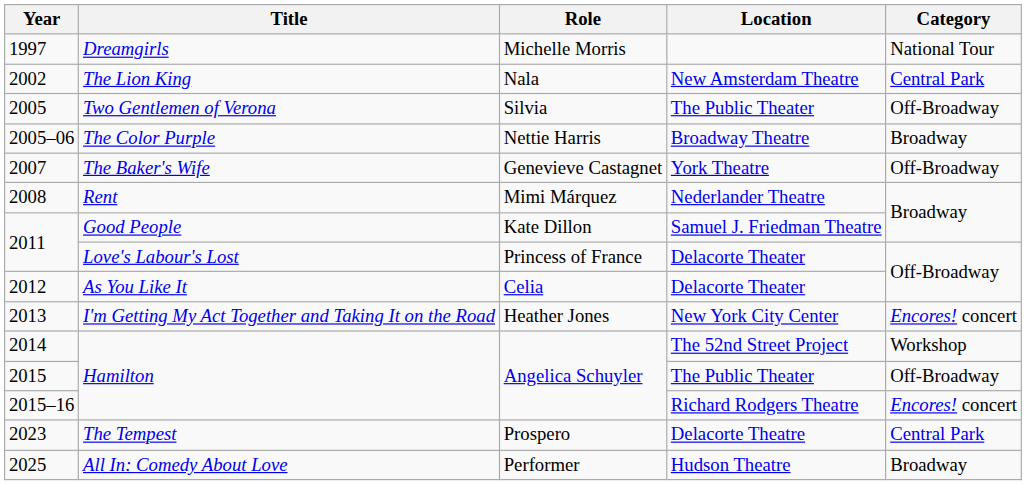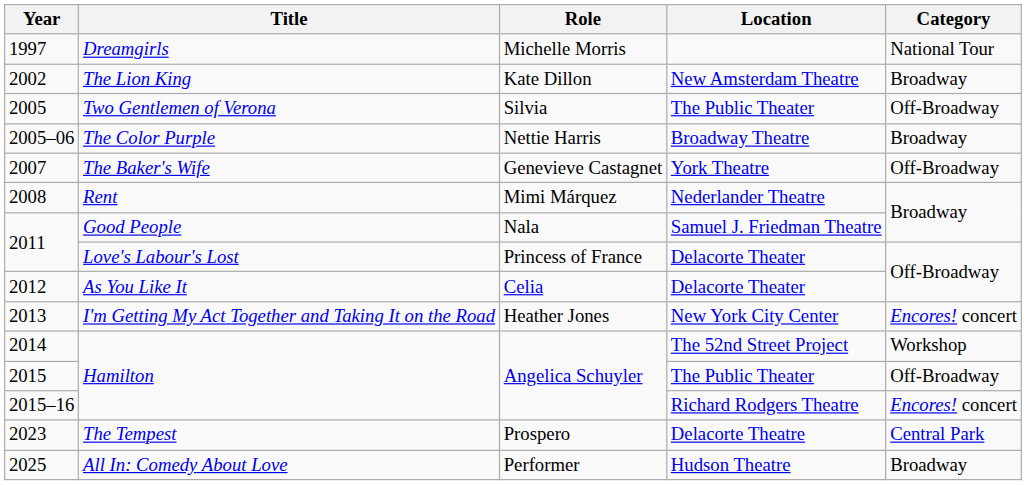 <table class="wikitable">
 <tr>
 <th>Year</th>
 <th>Title</th>
 <th>Role</th>
 <th>Location</th>
 <th>Category</th>
 </tr>
 <tr>
 <td>1997</td>
 <td><em><a href='#'>Dreamgirls</a></em></td>
 <td>Michelle Morris</td>
 <td></td>
 <td>National Tour</td>
 </tr>
 <tr>
 <td>2002</td>
 <td><em><a href='#'>The Lion King</a></em></td>
-<td>Nala</td>
+<td>Kate Dillon</td>
 <td><a href='#'>New Amsterdam Theatre</a></td>
-<td><a href='#'>Central Park</a></td>
+<td>Broadway</td>
 </tr>
 <tr>
 <td>2005</td>
 <td><em><a href='#'>Two Gentlemen of Verona</a></em></td>
 <td>Silvia</td>
 <td><a href='#'>The Public Theater</a></td>
 <td>Off-Broadway</td>
 </tr>
 <tr>
 <td>2005–06</td>
 <td><em><a href='#'>The Color Purple</a></em></td>
 <td>Nettie Harris</td>
 <td><a href='#'>Broadway Theatre</a></td>
 <td>Broadway</td>
 </tr>
 <tr>
 <td>2007</td>
 <td><em><a href='#'>The Baker's Wife</a></em></td>
 <td>Genevieve Castagnet</td>
 <td><a href='#'>York Theatre</a></td>
 <td>Off-Broadway</td>
 </tr>
 <tr>
 <td>2008</td>
 <td><em><a href='#'>Rent</a></em></td>
 <td>Mimi Márquez</td>
 <td><a href='#'>Nederlander Theatre</a></td>
 <td rowspan="2">Broadway</td>
 </tr>
 <tr>
 <td rowspan="2">2011</td>
 <td><em><a href='#'>Good People</a></em></td>
-<td>Kate Dillon</td>
+<td>Nala</td>
 <td><a href='#'>Samuel J. Friedman Theatre</a></td>
 </tr>
 <tr>
 <td><em><a href='#'>Love's Labour's Lost</a></em></td>
 <td>Princess of France</td>
 <td><a href='#'>Delacorte Theater</a></td>
 <td rowspan="2">Off-Broadway</td>
 </tr>
 <tr>
 <td>2012</td>
 <td><em><a href='#'>As You Like It</a></em></td>
 <td><a href='#'>Celia</a></td>
 <td><a href='#'>Delacorte Theater</a></td>
 </tr>
 <tr>
 <td>2013</td>
 <td><em><a href='#'>I'm Getting My Act Together and Taking It on the Road</a></em></td>
 <td>Heather Jones</td>
 <td><a href='#'>New York City Center</a></td>
 <td><em><a href='#'>Encores!</a></em> concert</td>
 </tr>
 <tr>
 <td>2014</td>
 <td rowspan="3"><em><a href='#'>Hamilton</a></em></td>
 <td rowspan="3"><a href='#'>Angelica Schuyler</a></td>
 <td><a href='#'>The 52nd Street Project</a></td>
 <td>Workshop</td>
 </tr>
 <tr>
 <td>2015</td>
 <td><a href='#'>The Public Theater</a></td>
 <td>Off-Broadway</td>
 </tr>
 <tr>
 <td>2015–16</td>
 <td><a href='#'>Richard Rodgers Theatre</a></td>
 <td><em><a href='#'>Encores!</a></em> concert</td>
 </tr>
 <tr>
 <td>2023</td>
 <td><em><a href='#'>The Tempest</a></em></td>
 <td>Prospero</td>
 <td><a href='#'>Delacorte Theatre</a></td>
 <td><a href='#'>Central Park</a></td>
 </tr>
 <tr>
 <td>2025</td>
 <td><em><a href='#'>All In: Comedy About Love</a></em></td>
 <td>Performer</td>
 <td><a href='#'>Hudson Theatre</a></td>
 <td>Broadway</td>
 </tr>
 </table>
